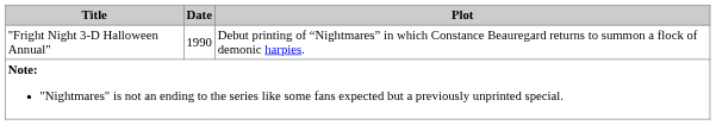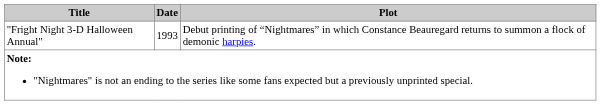 <table style="border-collapse: collapse;" border="1" cellpadding="3">
 <tr bgcolor="#CCCCCC">
 <th><strong>Title</strong></th>
 <th><strong>Date</strong></th>
 <th><strong>Plot</strong></th>
 </tr>
 <tr>
 <td>"Fright Night 3-D Halloween Annual"</td>
-<td>1990</td>
+<td>1993</td>
 <td>Debut printing of “Nightmares” in which Constance Beauregard returns to summon a flock of demonic <a href='#'>harpies</a>.</td>
 </tr>
 <tr>
 <td colspan="7"><strong>Note:</strong><br><ul><li>"Nightmares" is not an ending to the series like some fans expected but a previously unprinted special.</li></ul></td>
 </tr>
 </table>
